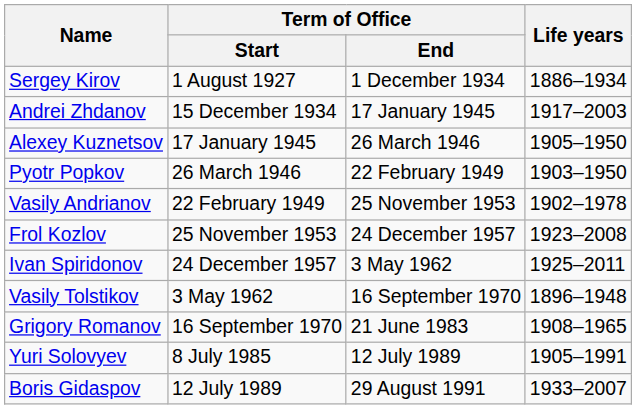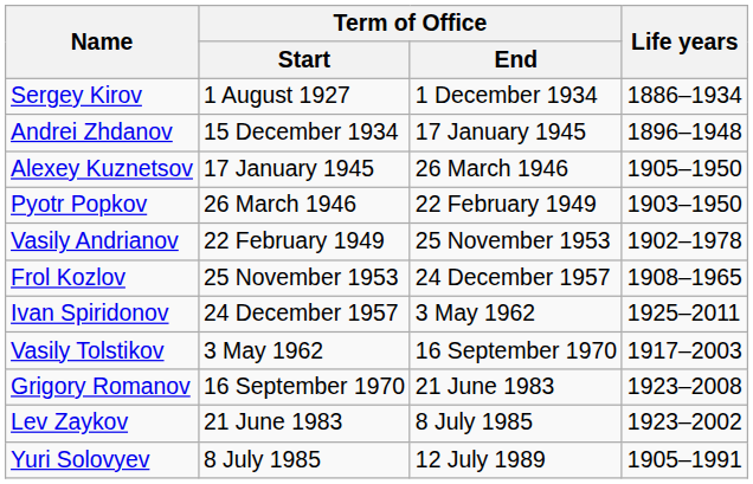 <table class="wikitable">
 <tr>
 <th rowspan="2">Name</th>
 <th colspan="2">Term of Office</th>
 <th rowspan="2">Life years</th>
 </tr>
 <tr>
 <th>Start</th>
 <th>End</th>
 </tr>
 <tr>
 <td><a href='#'>Sergey Kirov</a></td>
 <td>1 August 1927</td>
 <td>1 December 1934</td>
 <td>1886–1934</td>
 </tr>
 <tr>
 <td><a href='#'>Andrei Zhdanov</a></td>
 <td>15 December 1934</td>
 <td>17 January 1945</td>
-<td>1917–2003</td>
+<td>1896–1948</td>
 </tr>
 <tr>
 <td><a href='#'>Alexey Kuznetsov</a></td>
 <td>17 January 1945</td>
 <td>26 March 1946</td>
 <td>1905–1950</td>
 </tr>
 <tr>
 <td><a href='#'>Pyotr Popkov</a></td>
 <td>26 March 1946</td>
 <td>22 February 1949</td>
 <td>1903–1950</td>
 </tr>
 <tr>
 <td><a href='#'>Vasily Andrianov</a></td>
 <td>22 February 1949</td>
 <td>25 November 1953</td>
 <td>1902–1978</td>
 </tr>
 <tr>
 <td><a href='#'>Frol Kozlov</a></td>
 <td>25 November 1953</td>
 <td>24 December 1957</td>
-<td>1923–2008</td>
+<td>1908–1965</td>
 </tr>
 <tr>
 <td><a href='#'>Ivan Spiridonov</a></td>
 <td>24 December 1957</td>
 <td>3 May 1962</td>
 <td>1925–2011</td>
 </tr>
 <tr>
 <td><a href='#'>Vasily Tolstikov</a></td>
 <td>3 May 1962</td>
 <td>16 September 1970</td>
-<td>1896–1948</td>
+<td>1917–2003</td>
 </tr>
 <tr>
 <td><a href='#'>Grigory Romanov</a></td>
 <td>16 September 1970</td>
 <td>21 June 1983</td>
-<td>1908–1965</td>
+<td>1923–2008</td>
+</tr>
+<tr>
+<td><a href='#'>Lev Zaykov</a></td>
+<td>21 June 1983</td>
+<td>8 July 1985</td>
+<td>1923–2002</td>
 </tr>
 <tr>
 <td><a href='#'>Yuri Solovyev</a></td>
 <td>8 July 1985</td>
 <td>12 July 1989</td>
 <td>1905–1991</td>
 </tr>
-<tr>
-<td><a href='#'>Boris Gidaspov</a></td>
-<td>12 July 1989</td>
-<td>29 August 1991</td>
-<td>1933–2007</td>
-</tr>
 </table>
